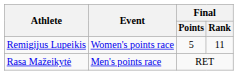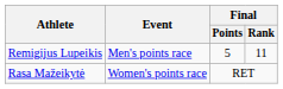 <table class="wikitable" style="font-size:90%">
 <tr>
 <th rowspan="2">Athlete</th>
 <th rowspan="2">Event</th>
 <th colspan=2>Final</th>
 </tr>
 <tr style="font-size:95%">
 <th>Points</th>
 <th>Rank</th>
 </tr>
 <tr align=center>
 <td align=left><a href='#'>Remigijus Lupeikis</a></td>
-<td align=left><a href='#'>Women's points race</a></td>
+<td align=left><a href='#'>Men's points race</a></td>
 <td>5</td>
 <td>11</td>
 </tr>
 <tr align=center>
 <td align=left><a href='#'>Rasa Mažeikytė</a></td>
-<td align=left><a href='#'>Men's points race</a></td>
+<td align=left><a href='#'>Women's points race</a></td>
 <td colspan=2>RET</td>
 </tr>
 </table>
